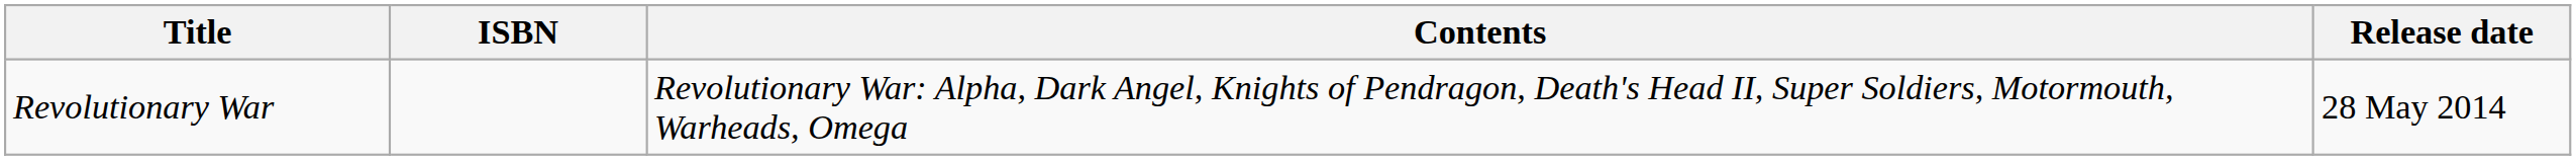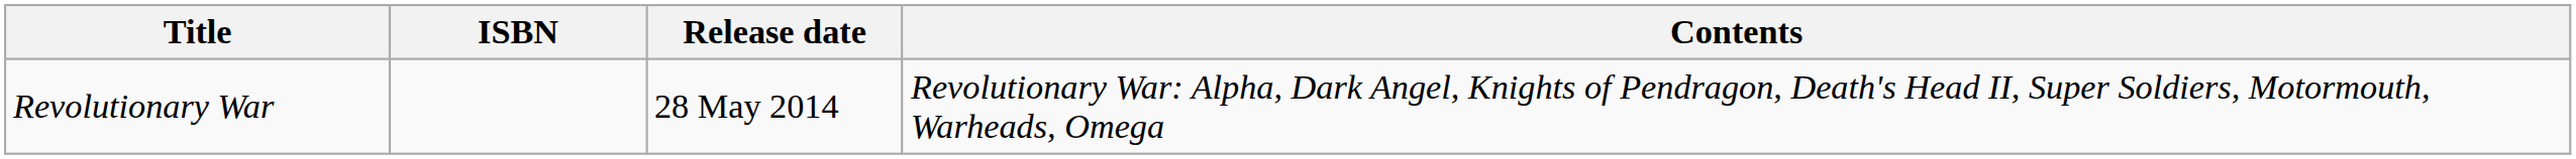 <table class="wikitable" width="75%">
 <tr>
 <th width=15%>Title</th>
 <th width=10%>ISBN</th>
+<th width=10%>Release date</th>
 <th width=65%>Contents</th>
-<th width=10%>Release date</th>
 </tr>
 <tr>
 <td><em>Revolutionary War</em></td>
 <td></td>
+<td>28 May 2014</td>
 <td><em>Revolutionary War: Alpha, Dark Angel, Knights of Pendragon, Death's Head II, Super Soldiers, Motormouth, Warheads, Omega</em></td>
-<td>28 May 2014</td>
 </tr>
 </table>
